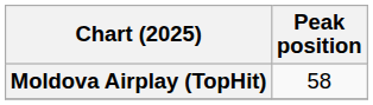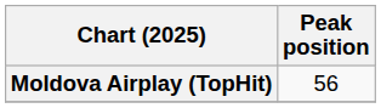 <table class="wikitable plainrowheaders" style="text-align:center">
 <tr>
 <th scope="col">Chart (2025)</th>
 <th scope="col">Peak<br>position</th>
 </tr>
 <tr>
 <th scope="row">Moldova Airplay (TopHit)</th>
-<td>58</td>
+<td>56</td>
 </tr>
 <tr>
 </tr>
 </table>
